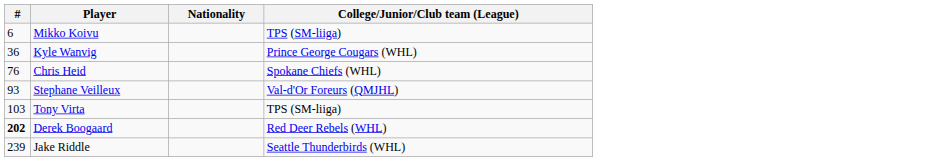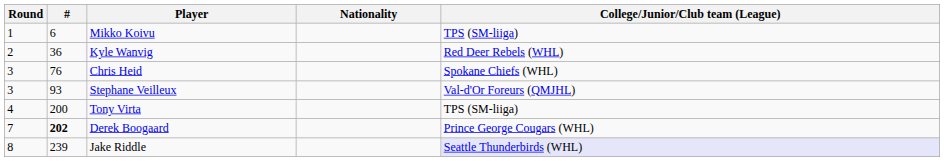 <table class="wikitable">
 <tr align="center">
+<th bgcolor="#DDDDFF" width="4.0%">Round</th>
 <th bgcolor="#DDDDFF" width="4.0%">#</th>
 <th bgcolor="#DDDDFF" width="21.0%">Player</th>
 <th bgcolor="#DDDDFF" width="14.5%">Nationality</th>
 <th bgcolor="#DDDDFF" width="50.0%">College/Junior/Club team (League)</th>
 </tr>
 <tr>
+<td>1</td>
 <td>6</td>
 <td><a href='#'>Mikko Koivu</a></td>
 <td></td>
 <td><a href='#'>TPS</a> (<a href='#'>SM-liiga</a>)</td>
 </tr>
 <tr>
+<td>2</td>
 <td>36</td>
 <td><a href='#'>Kyle Wanvig</a></td>
 <td></td>
-<td><a href='#'>Prince George Cougars</a> (WHL)</td>
+<td><a href='#'>Red Deer Rebels</a> (<a href='#'>WHL</a>)</td>
 </tr>
 <tr>
+<td>3</td>
 <td>76</td>
 <td><a href='#'>Chris Heid</a></td>
 <td></td>
 <td><a href='#'>Spokane Chiefs</a> (WHL)</td>
 </tr>
 <tr>
+<td>3</td>
 <td>93</td>
 <td><a href='#'>Stephane Veilleux</a></td>
 <td></td>
 <td><a href='#'>Val-d'Or Foreurs</a> (<a href='#'>QMJHL</a>)</td>
 </tr>
 <tr>
-<td>103</td>
+<td>4</td>
+<td>200</td>
 <td><a href='#'>Tony Virta</a></td>
 <td></td>
 <td>TPS (SM-liiga)</td>
 </tr>
 <tr>
+<td>7</td>
 <td><strong>202</strong></td>
 <td><a href='#'>Derek Boogaard</a></td>
 <td></td>
-<td><a href='#'>Red Deer Rebels</a> (<a href='#'>WHL</a>)</td>
+<td><a href='#'>Prince George Cougars</a> (WHL)</td>
 </tr>
 <tr>
+<td>8</td>
 <td>239</td>
 <td>Jake Riddle</td>
 <td></td>
-<td><a href='#'>Seattle Thunderbirds</a> (WHL)</td>
+<td style="background: lavender;"><a href='#'>Seattle Thunderbirds</a> (WHL)</td>
 </tr>
 </table>
